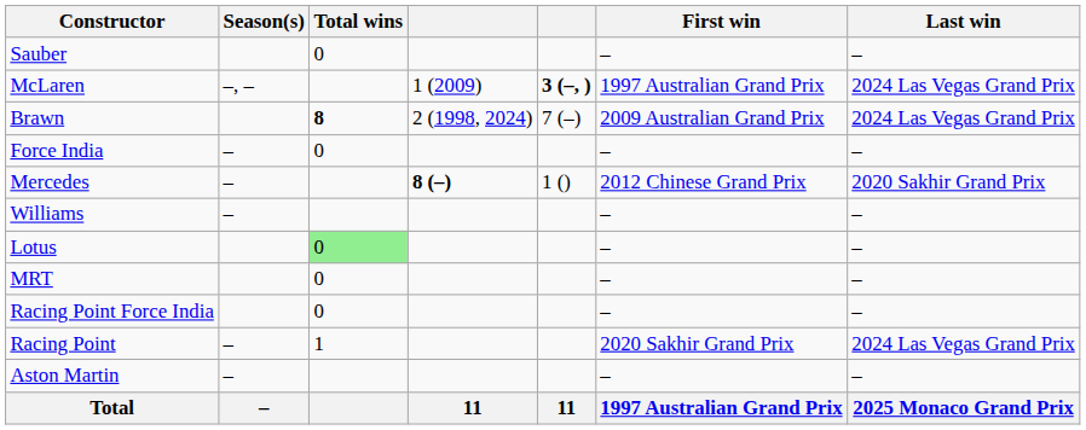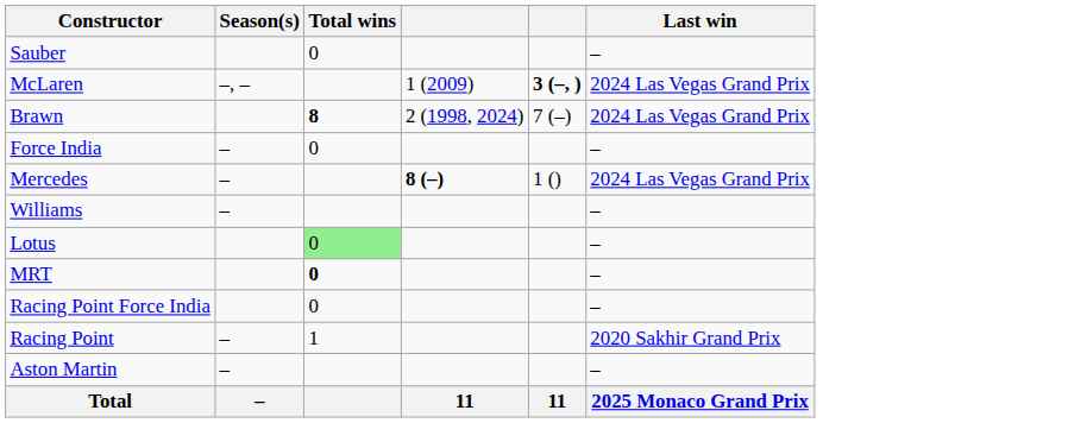 <table class="wikitable">
 <tr>
 <th>Constructor</th>
 <th>Season(s)</th>
 <th>Total wins</th>
 <th></th>
 <th></th>
-<th>First win</th>
 <th>Last win</th>
 </tr>
 <tr>
 <td> <a href='#'>Sauber</a></td>
 <td></td>
 <td>0</td>
 <td></td>
 <td></td>
 <td>–</td>
-<td>–</td>
 </tr>
 <tr>
 <td> <a href='#'>McLaren</a></td>
 <td>–, –</td>
 <td></td>
 <td>1 (<a href='#'>2009</a>)</td>
 <td><strong>3 (–, )</strong></td>
-<td><a href='#'>1997 Australian Grand Prix</a></td>
 <td><a href='#'>2024 Las Vegas Grand Prix</a></td>
 </tr>
 <tr>
 <td> <a href='#'>Brawn</a></td>
 <td></td>
 <td><strong>8</strong></td>
 <td>2 (<a href='#'>1998</a>, <a href='#'>2024</a>)</td>
 <td>7 (–)</td>
-<td><a href='#'>2009 Australian Grand Prix</a></td>
 <td><a href='#'>2024 Las Vegas Grand Prix</a></td>
 </tr>
 <tr>
 <td> <a href='#'>Force India</a></td>
 <td>–</td>
 <td>0</td>
 <td></td>
 <td></td>
 <td>–</td>
-<td>–</td>
 </tr>
 <tr>
 <td> <a href='#'>Mercedes</a></td>
 <td>–</td>
 <td></td>
 <td><strong>8 (–)</strong></td>
 <td>1 ()</td>
-<td><a href='#'>2012 Chinese Grand Prix</a></td>
-<td><a href='#'>2020 Sakhir Grand Prix</a></td>
+<td><a href='#'>2024 Las Vegas Grand Prix</a></td>
 </tr>
 <tr>
 <td> <a href='#'>Williams</a></td>
 <td>–</td>
 <td></td>
 <td></td>
 <td></td>
-<td>–</td>
 <td>–</td>
 </tr>
 <tr>
 <td> <a href='#'>Lotus</a></td>
 <td></td>
 <td style="background: lightgreen;">0</td>
 <td></td>
 <td></td>
 <td>–</td>
-<td>–</td>
 </tr>
 <tr>
 <td> <a href='#'>MRT</a></td>
 <td></td>
-<td>0</td>
+<td><strong>0</strong></td>
 <td></td>
 <td></td>
-<td>–</td>
 <td>–</td>
 </tr>
 <tr>
 <td> <a href='#'>Racing Point Force India</a></td>
 <td></td>
 <td>0</td>
 <td></td>
 <td></td>
 <td>–</td>
-<td>–</td>
 </tr>
 <tr>
 <td> <a href='#'>Racing Point</a></td>
 <td>–</td>
 <td>1</td>
 <td></td>
 <td></td>
 <td><a href='#'>2020 Sakhir Grand Prix</a></td>
-<td><a href='#'>2024 Las Vegas Grand Prix</a></td>
 </tr>
 <tr>
 <td> <a href='#'>Aston Martin</a></td>
 <td>–</td>
 <td></td>
 <td></td>
 <td></td>
 <td>–</td>
-<td>–</td>
 </tr>
 <tr>
 <th>Total</th>
 <th>–</th>
 <th></th>
 <th>11</th>
 <th>11</th>
-<th><a href='#'>1997 Australian Grand Prix</a></th>
 <th><a href='#'>2025 Monaco Grand Prix</a></th>
 </tr>
 </table>
